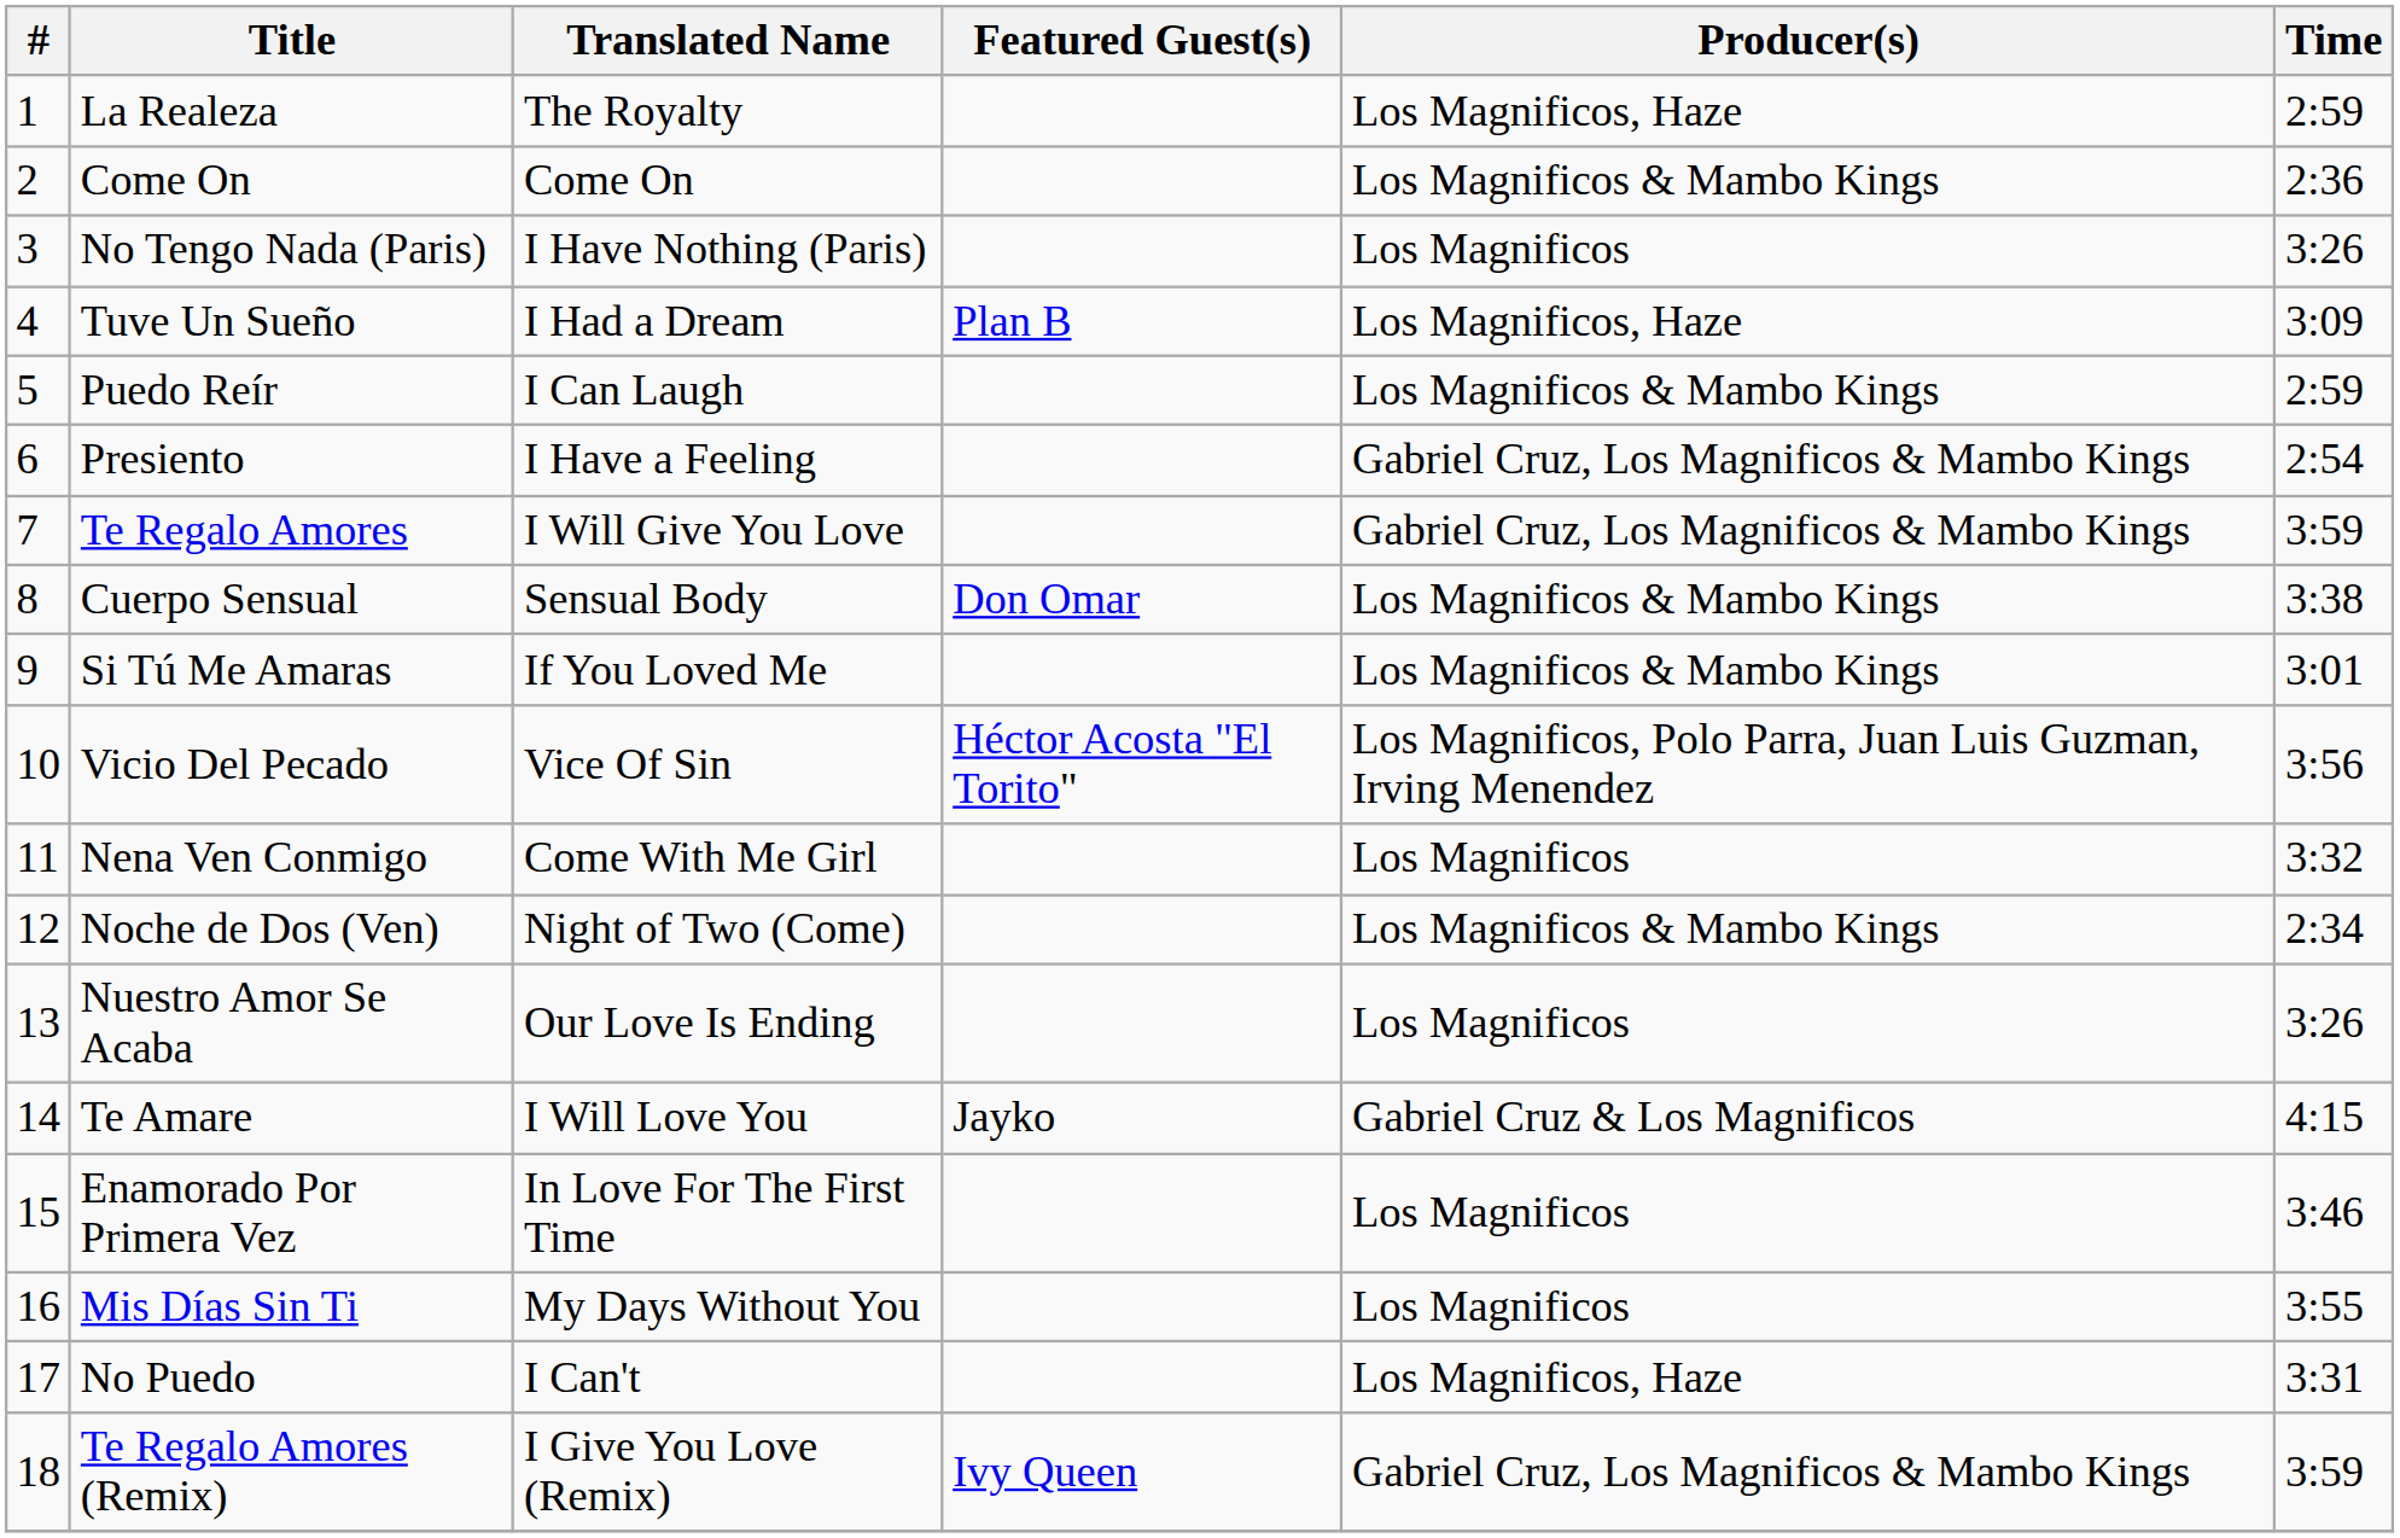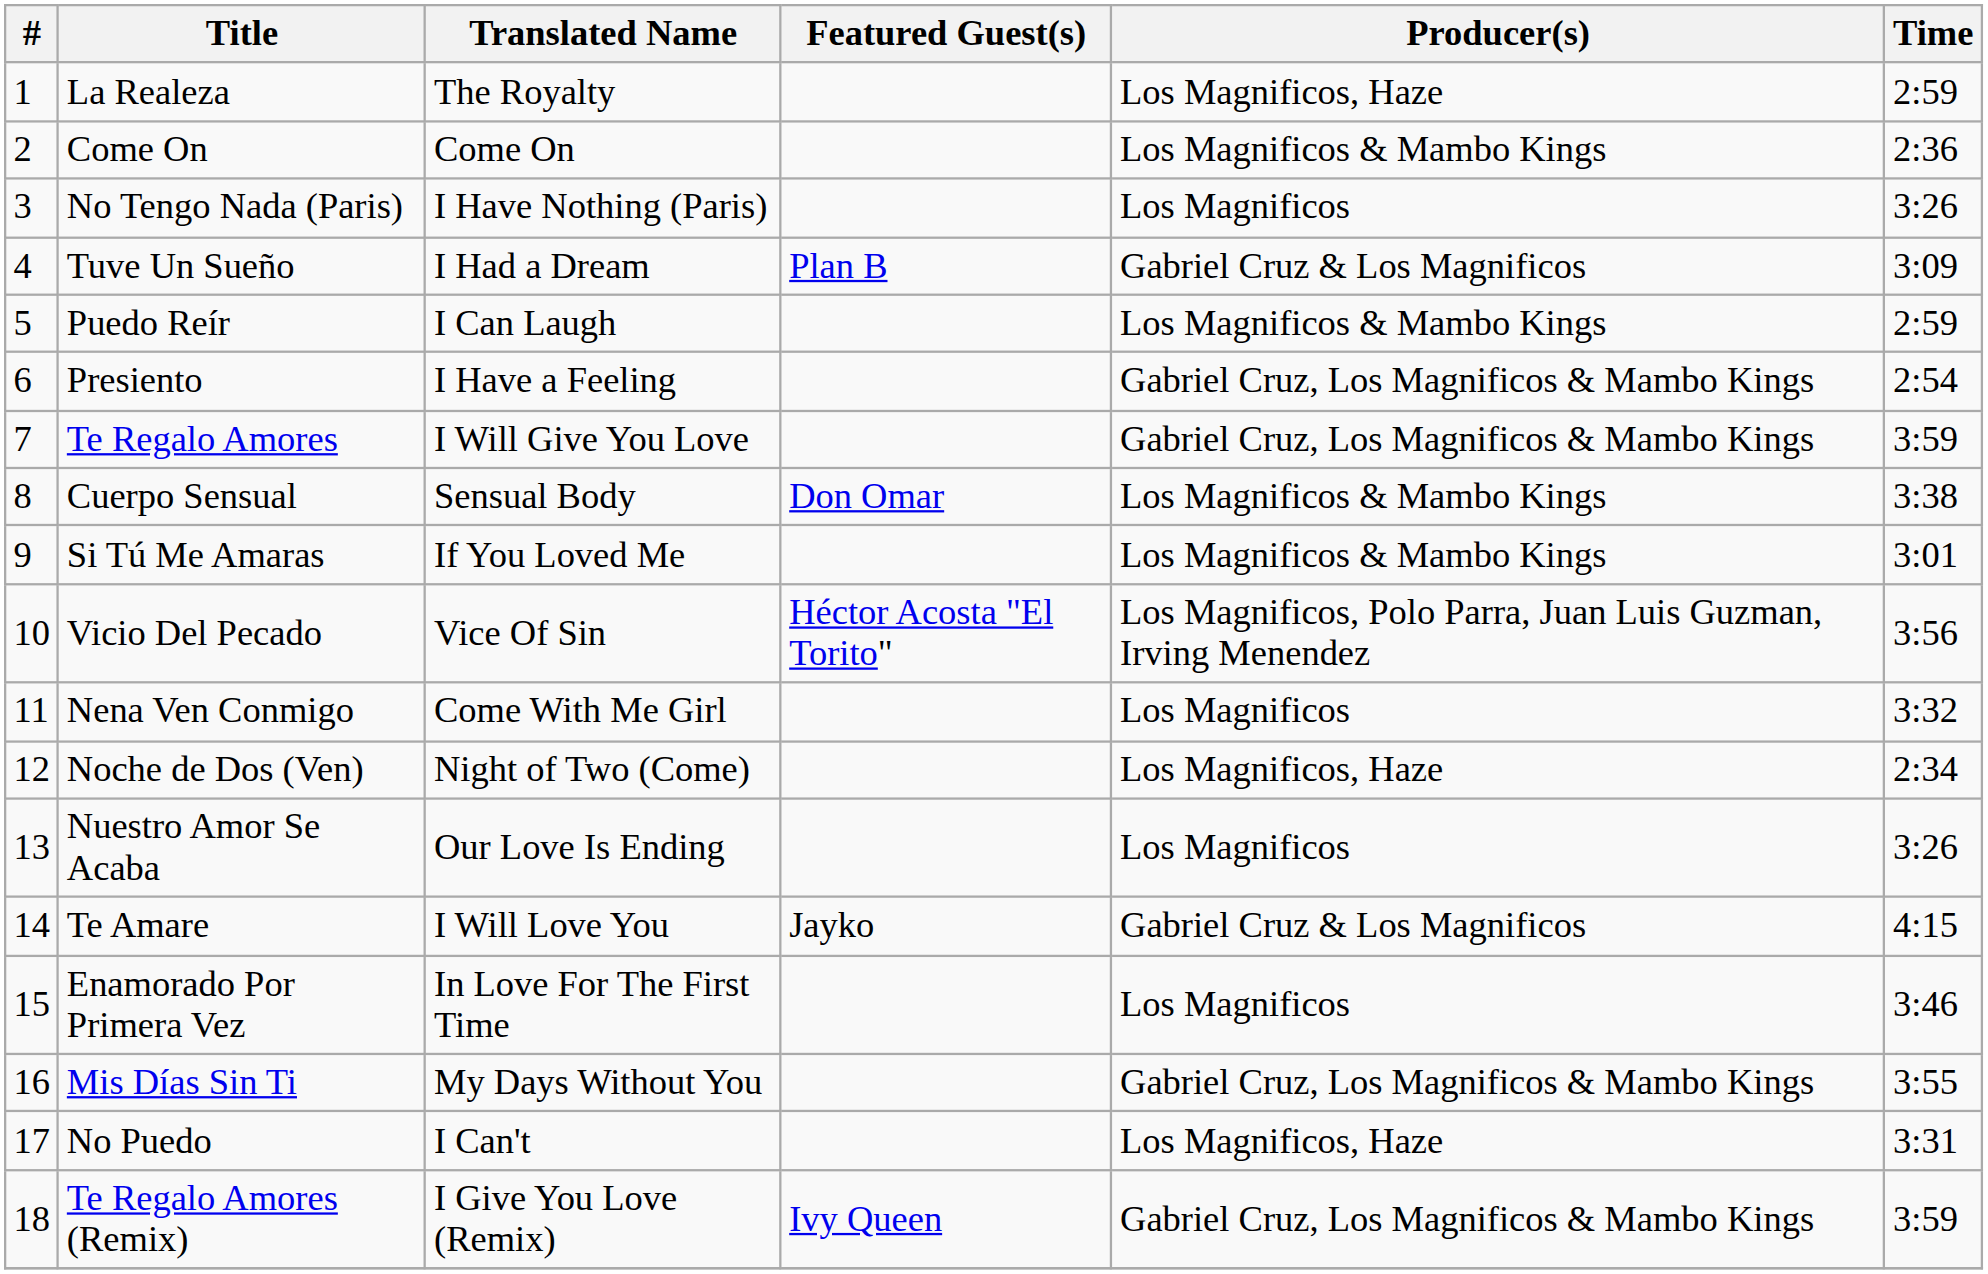 <table class="wikitable">
 <tr>
 <th>#</th>
 <th>Title</th>
 <th>Translated Name</th>
 <th>Featured Guest(s)</th>
 <th>Producer(s)</th>
 <th>Time</th>
 </tr>
 <tr>
 <td>1</td>
 <td>La Realeza</td>
 <td>The Royalty</td>
 <td></td>
 <td>Los Magnificos, Haze</td>
 <td>2:59</td>
 </tr>
 <tr>
 <td>2</td>
 <td>Come On</td>
 <td>Come On</td>
 <td></td>
 <td>Los Magnificos & Mambo Kings</td>
 <td>2:36</td>
 </tr>
 <tr>
 <td>3</td>
 <td>No Tengo Nada (Paris)</td>
 <td>I Have Nothing (Paris)</td>
 <td></td>
 <td>Los Magnificos</td>
 <td>3:26</td>
 </tr>
 <tr>
 <td>4</td>
 <td>Tuve Un Sueño</td>
 <td>I Had a Dream</td>
 <td><a href='#'>Plan B</a></td>
-<td>Los Magnificos, Haze</td>
+<td>Gabriel Cruz & Los Magnificos</td>
 <td>3:09</td>
 </tr>
 <tr>
 <td>5</td>
 <td>Puedo Reír</td>
 <td>I Can Laugh</td>
 <td></td>
 <td>Los Magnificos & Mambo Kings</td>
 <td>2:59</td>
 </tr>
 <tr>
 <td>6</td>
 <td>Presiento</td>
 <td>I Have a Feeling</td>
 <td></td>
 <td>Gabriel Cruz, Los Magnificos & Mambo Kings</td>
 <td>2:54</td>
 </tr>
 <tr>
 <td>7</td>
 <td><a href='#'>Te Regalo Amores</a></td>
 <td>I Will Give You Love</td>
 <td></td>
 <td>Gabriel Cruz, Los Magnificos & Mambo Kings</td>
 <td>3:59</td>
 </tr>
 <tr>
 <td>8</td>
 <td>Cuerpo Sensual</td>
 <td>Sensual Body</td>
 <td><a href='#'>Don Omar</a></td>
 <td>Los Magnificos & Mambo Kings</td>
 <td>3:38</td>
 </tr>
 <tr>
 <td>9</td>
 <td>Si Tú Me Amaras</td>
 <td>If You Loved Me</td>
 <td></td>
 <td>Los Magnificos & Mambo Kings</td>
 <td>3:01</td>
 </tr>
 <tr>
 <td>10</td>
 <td>Vicio Del Pecado</td>
 <td>Vice Of Sin</td>
 <td><a href='#'>Héctor Acosta "El Torito</a>"</td>
 <td>Los Magnificos, Polo Parra, Juan Luis Guzman, Irving Menendez</td>
 <td>3:56</td>
 </tr>
 <tr>
 <td>11</td>
 <td>Nena Ven Conmigo</td>
 <td>Come With Me Girl</td>
 <td></td>
 <td>Los Magnificos</td>
 <td>3:32</td>
 </tr>
 <tr>
 <td>12</td>
 <td>Noche de Dos (Ven)</td>
 <td>Night of Two (Come)</td>
 <td></td>
-<td>Los Magnificos & Mambo Kings</td>
+<td>Los Magnificos, Haze</td>
 <td>2:34</td>
 </tr>
 <tr>
 <td>13</td>
 <td>Nuestro Amor Se Acaba</td>
 <td>Our Love Is Ending</td>
 <td></td>
 <td>Los Magnificos</td>
 <td>3:26</td>
 </tr>
 <tr>
 <td>14</td>
 <td>Te Amare</td>
 <td>I Will Love You</td>
 <td>Jayko</td>
 <td>Gabriel Cruz & Los Magnificos</td>
 <td>4:15</td>
 </tr>
 <tr>
 <td>15</td>
 <td>Enamorado Por Primera Vez</td>
 <td>In Love For The First Time</td>
 <td></td>
 <td>Los Magnificos</td>
 <td>3:46</td>
 </tr>
 <tr>
 <td>16</td>
 <td><a href='#'>Mis Días Sin Ti</a></td>
 <td>My Days Without You</td>
 <td></td>
-<td>Los Magnificos</td>
+<td>Gabriel Cruz, Los Magnificos & Mambo Kings</td>
 <td>3:55</td>
 </tr>
 <tr>
 <td>17</td>
 <td>No Puedo</td>
 <td>I Can't</td>
 <td></td>
 <td>Los Magnificos, Haze</td>
 <td>3:31</td>
 </tr>
 <tr>
 <td>18</td>
 <td><a href='#'>Te Regalo Amores</a> (Remix)</td>
 <td>I Give You Love (Remix)</td>
 <td><a href='#'>Ivy Queen</a></td>
 <td>Gabriel Cruz, Los Magnificos & Mambo Kings</td>
 <td>3:59</td>
 </tr>
 <tr>
 </tr>
 </table>
